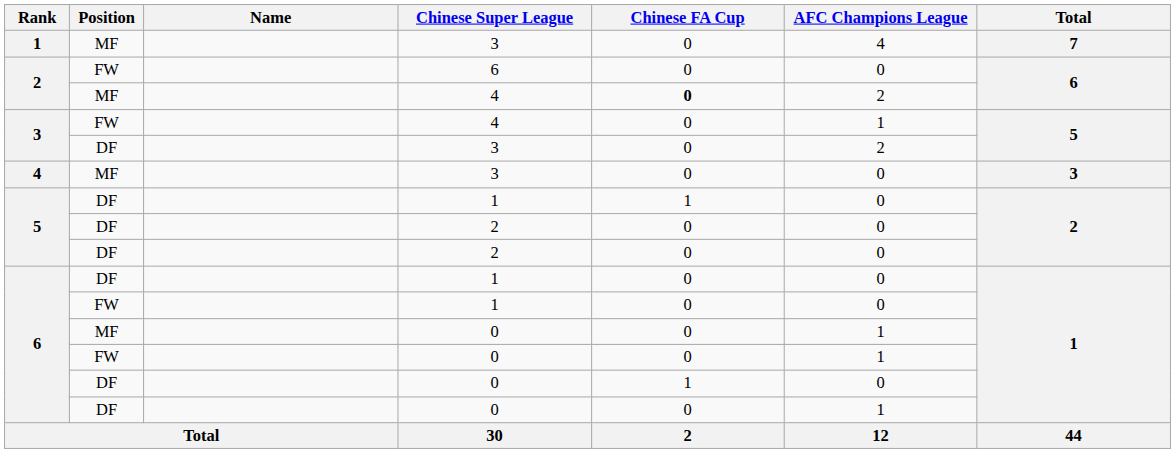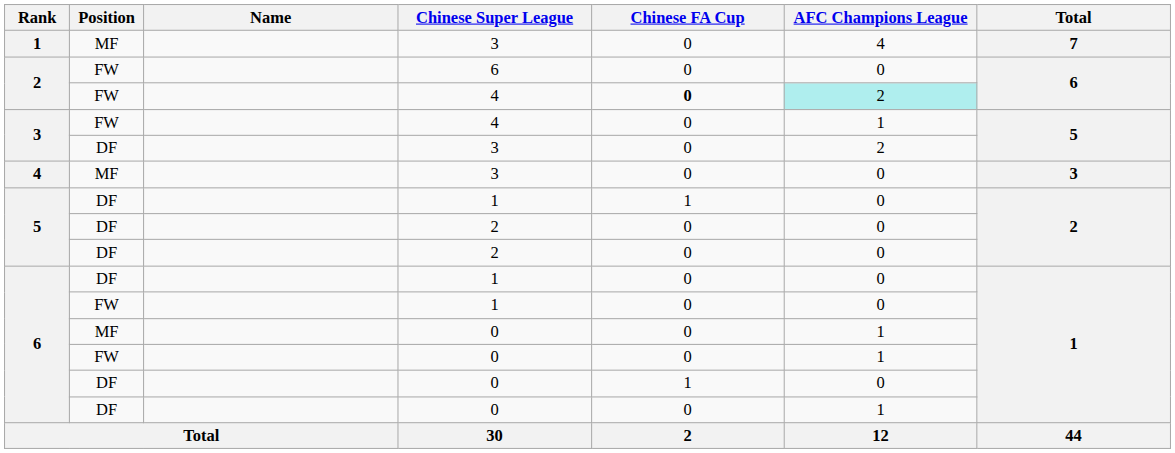 <table class="wikitable" style="text-align: center;">
 <tr>
 <th style="width:56px;">Rank</th>
 <th style="width:64px;">Position</th>
 <th style="width:240px;">Name</th>
 <th style="width:180px;"><a href='#'>Chinese Super League</a></th>
 <th style="width:180px;"><a href='#'>Chinese FA Cup</a></th>
 <th style="width:180px;"><a href='#'>AFC Champions League</a></th>
 <th style="width:180px;"><strong>Total</strong></th>
 </tr>
 <tr>
 <th>1</th>
 <td>MF</td>
 <td align="left"></td>
 <td>3</td>
 <td>0</td>
 <td>4</td>
 <th>7</th>
 </tr>
 <tr>
 <th rowspan="2">2</th>
 <td>FW</td>
 <td align="left"></td>
 <td>6</td>
 <td>0</td>
 <td>0</td>
 <th rowspan="2">6</th>
 </tr>
 <tr>
-<td>MF</td>
+<td>FW</td>
 <td align="left"></td>
 <td>4</td>
 <td><strong>0</strong></td>
-<td>2</td>
+<td style="background: paleturquoise;">2</td>
 </tr>
 <tr>
 <th rowspan="2">3</th>
 <td>FW</td>
 <td align="left"></td>
 <td>4</td>
 <td>0</td>
 <td>1</td>
 <th rowspan="2">5</th>
 </tr>
 <tr>
 <td>DF</td>
 <td align="left"></td>
 <td>3</td>
 <td>0</td>
 <td>2</td>
 </tr>
 <tr>
 <th>4</th>
 <td>MF</td>
 <td align="left"></td>
 <td>3</td>
 <td>0</td>
 <td>0</td>
 <th>3</th>
 </tr>
 <tr>
 <th rowspan="3">5</th>
 <td>DF</td>
 <td align="left"></td>
 <td>1</td>
 <td>1</td>
 <td>0</td>
 <th rowspan="3">2</th>
 </tr>
 <tr>
 <td>DF</td>
 <td align="left"></td>
 <td>2</td>
 <td>0</td>
 <td>0</td>
 </tr>
 <tr>
 <td>DF</td>
 <td align="left"></td>
 <td>2</td>
 <td>0</td>
 <td>0</td>
 </tr>
 <tr>
 <th rowspan="6">6</th>
 <td>DF</td>
 <td align="left"></td>
 <td>1</td>
 <td>0</td>
 <td>0</td>
 <th rowspan="6">1</th>
 </tr>
 <tr>
 <td>FW</td>
 <td align="left"></td>
 <td>1</td>
 <td>0</td>
 <td>0</td>
 </tr>
 <tr>
 <td>MF</td>
 <td align="left"></td>
 <td>0</td>
 <td>0</td>
 <td>1</td>
 </tr>
 <tr>
 <td>FW</td>
 <td align="left"></td>
 <td>0</td>
 <td>0</td>
 <td>1</td>
 </tr>
 <tr>
 <td>DF</td>
 <td align="left"></td>
 <td>0</td>
 <td>1</td>
 <td>0</td>
 </tr>
 <tr>
 <td>DF</td>
 <td align="left"></td>
 <td>0</td>
 <td>0</td>
 <td>1</td>
 </tr>
 <tr>
 <th colspan="3"><strong>Total</strong></th>
 <th>30</th>
 <th>2</th>
 <th>12</th>
 <th>44</th>
 </tr>
 </table>
